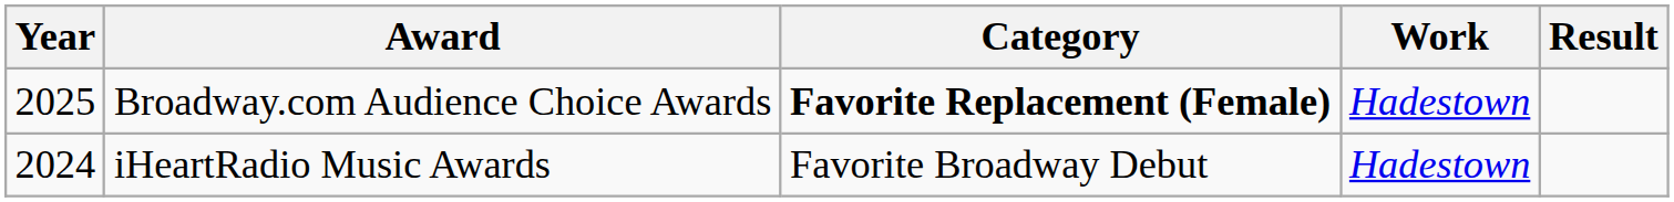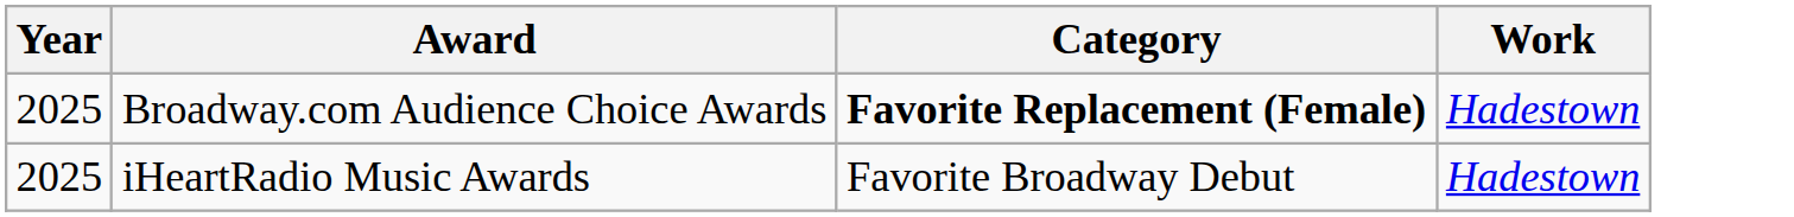 <table class="wikitable">
 <tr>
 <th scope="col">Year</th>
 <th scope="col">Award</th>
 <th>Category</th>
 <th scope="col">Work</th>
-<th scope="col">Result</th>
 </tr>
 <tr>
 <td>2025</td>
 <td>Broadway.com Audience Choice Awards</td>
 <td><strong>Favorite Replacement (Female)</strong></td>
 <td><em><a href='#'>Hadestown</a></em></td>
-<td></td>
 </tr>
 <tr>
-<td>2024</td>
+<td>2025</td>
 <td>iHeartRadio Music Awards</td>
 <td>Favorite Broadway Debut</td>
 <td><em><a href='#'>Hadestown</a></em></td>
-<td></td>
 </tr>
 </table>
